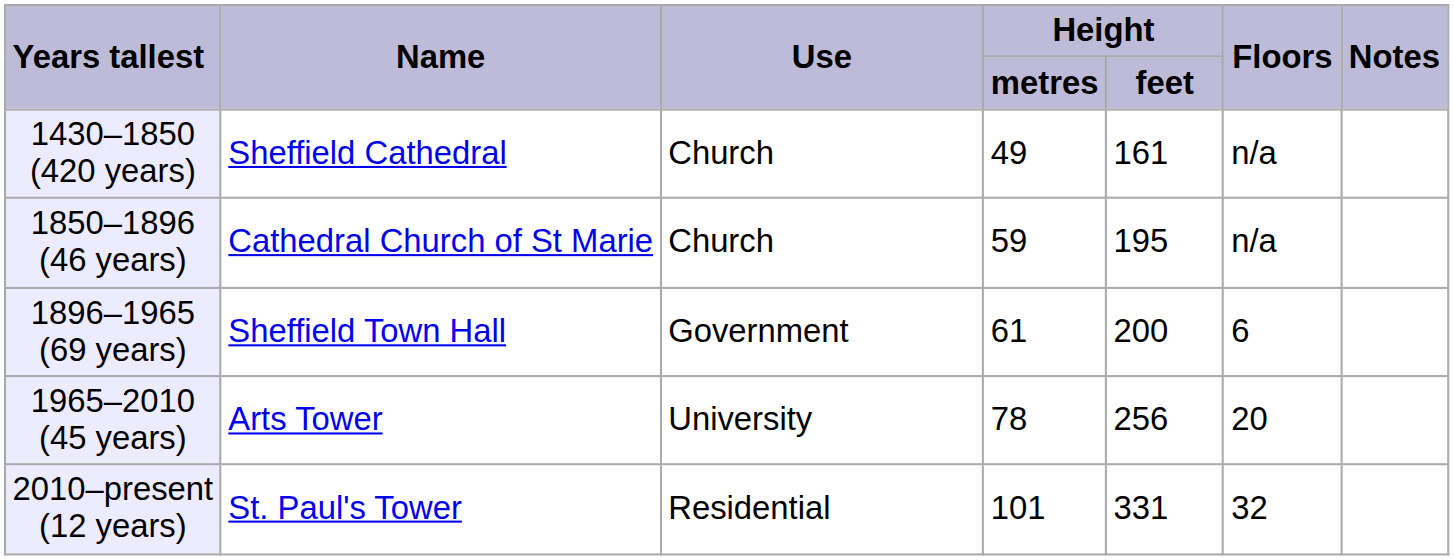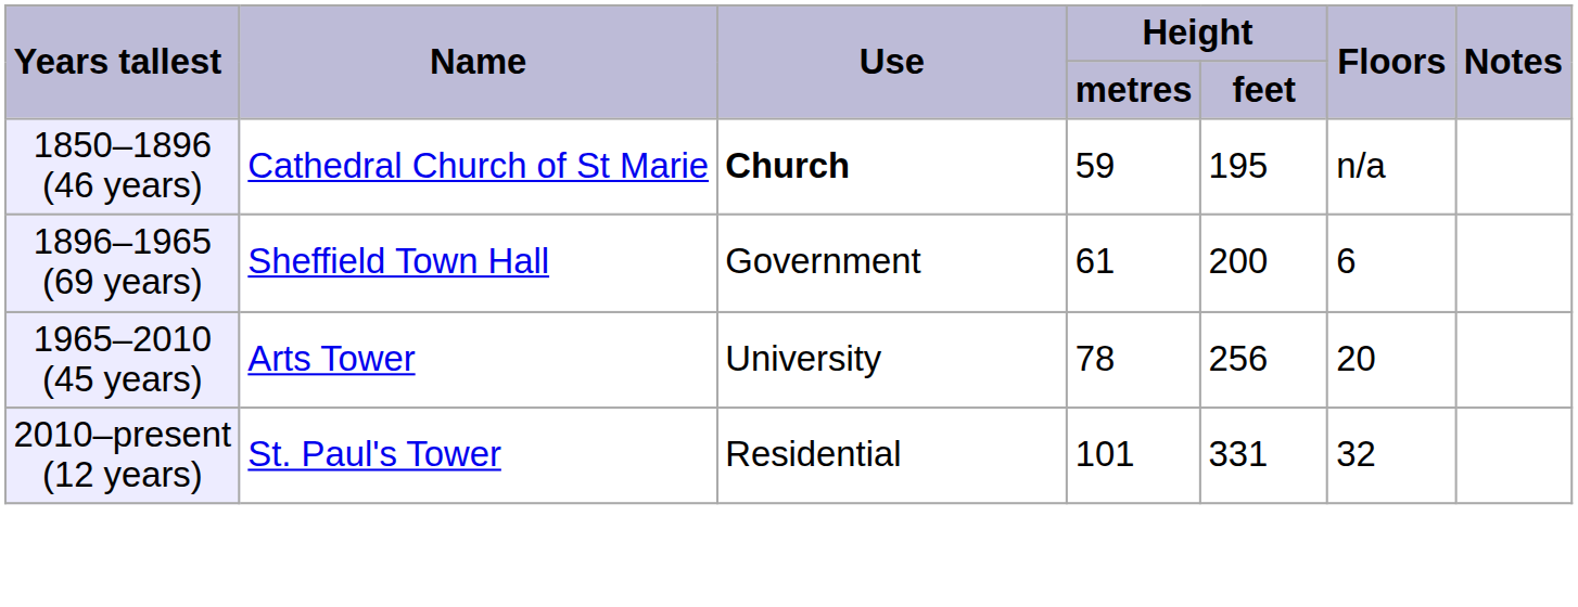 <table class="wikitable" style="border:#999; background:white;">
 <tr style="background:#bdbbd7;">
 <td rowspan=2><span><strong>Years tallest</strong></span></td>
 <td rowspan="2" style="text-align:center;"><span><strong>Name</strong></span></td>
 <td rowspan="2"  style="text-align:center; width:150px;"><span><strong>Use</strong></span></td>
 <td colspan="2" style="text-align:center;"><span><strong>Height</strong></span></td>
 <td rowspan="2" style="width:50px; text-align:center;"><span><strong>Floors</strong></span></td>
 <td rowspan="2" style="text-align:center;"><span><strong>Notes</strong></span></td>
 </tr>
 <tr style="background:#bdbbd7; text-align:center;">
 <td style="width:50px; "><span><strong>metres</strong></span></td>
 <td style="width:50px; text-align:center;"><span><strong>feet</strong></span></td>
 </tr>
 <tr>
-<td style="text-align:center; background:#edecff;">1430–1850<br>(420 years)</td>
-<td><a href='#'>Sheffield Cathedral</a></td>
-<td>Church</td>
-<td>49</td>
-<td>161</td>
-<td>n/a</td>
-<td></td>
-</tr>
-<tr>
 <td style="text-align:center; background:#edecff;">1850–1896<br>(46 years)</td>
 <td><a href='#'>Cathedral Church of St Marie</a></td>
-<td>Church</td>
+<td><strong>Church</strong></td>
 <td>59</td>
 <td>195</td>
 <td>n/a</td>
 <td></td>
 </tr>
 <tr>
 <td style="text-align:center; background:#edecff;">1896–1965<br>(69 years)</td>
 <td><a href='#'>Sheffield Town Hall</a></td>
 <td>Government</td>
 <td>61</td>
 <td>200</td>
 <td>6</td>
 <td></td>
 </tr>
 <tr>
 <td style="text-align:center; background:#edecff;">1965–2010<br>(45 years)</td>
 <td><a href='#'>Arts Tower</a></td>
 <td>University</td>
 <td>78</td>
 <td>256</td>
 <td>20</td>
 <td></td>
 </tr>
 <tr>
 <td style="text-align:center; background:#edecff;">2010–present<br>(12 years)</td>
 <td><a href='#'>St. Paul's Tower</a></td>
 <td>Residential</td>
 <td>101</td>
 <td>331</td>
 <td>32</td>
 <td></td>
 </tr>
 </table>
